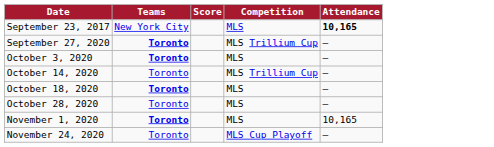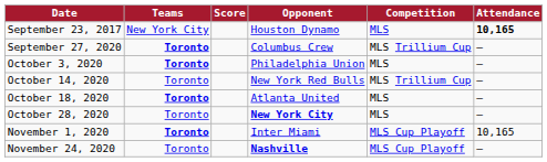 <table class="wikitable" style="font-size: 95%;text-align:;">
 <tr>
 <th style="background:#A6192E; color:white;">Date</th>
 <th style="background:#A6192E; color:white;">Teams</th>
 <th style="background:#A6192E; color:white;">Score</th>
+<th style="background:#A6192E; color:white;">Opponent</th>
 <th style="background:#A6192E; color:white;">Competition</th>
 <th style="background:#A6192E; color:white;">Attendance</th>
 </tr>
 <tr>
 <td>September 23, 2017</td>
 <td align=right><a href='#'>New York City</a> </td>
 <td></td>
+<td> <a href='#'>Houston Dynamo</a></td>
 <td><a href='#'>MLS</a></td>
 <td><strong>10,165</strong></td>
 </tr>
 <tr>
 <td>September 27, 2020</td>
 <td align=right><strong><a href='#'>Toronto</a></strong> </td>
 <td></td>
+<td> <a href='#'>Columbus Crew</a></td>
 <td>MLS <a href='#'>Trillium Cup</a></td>
 <td>–</td>
 </tr>
 <tr>
 <td>October 3, 2020</td>
 <td align=right><strong><a href='#'>Toronto</a></strong> </td>
 <td></td>
+<td> <a href='#'>Philadelphia Union</a></td>
 <td>MLS</td>
 <td>–</td>
 </tr>
 <tr>
 <td>October 14, 2020</td>
 <td align=right><a href='#'>Toronto</a> </td>
 <td></td>
+<td> <a href='#'>New York Red Bulls</a></td>
 <td>MLS <a href='#'>Trillium Cup</a></td>
 <td>–</td>
 </tr>
 <tr>
 <td>October 18, 2020</td>
 <td align=right><strong><a href='#'>Toronto</a></strong> </td>
 <td></td>
+<td> <a href='#'>Atlanta United</a></td>
 <td>MLS</td>
 <td>–</td>
 </tr>
 <tr>
 <td>October 28, 2020</td>
 <td align=right><a href='#'>Toronto</a> </td>
 <td></td>
+<td> <strong><a href='#'>New York City</a></strong></td>
 <td>MLS</td>
 <td>–</td>
 </tr>
 <tr>
 <td>November 1, 2020</td>
 <td align=right><strong><a href='#'>Toronto</a></strong> </td>
 <td></td>
-<td>MLS</td>
+<td> <a href='#'>Inter Miami</a></td>
+<td><a href='#'>MLS Cup Playoff</a></td>
 <td>10,165</td>
 </tr>
 <tr>
 <td>November 24, 2020</td>
 <td align=right><a href='#'>Toronto</a> </td>
 <td></td>
+<td> <strong><a href='#'>Nashville</a></strong></td>
 <td><a href='#'>MLS Cup Playoff</a></td>
 <td>–</td>
 </tr>
 </table>
